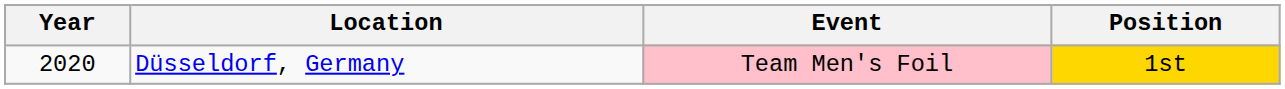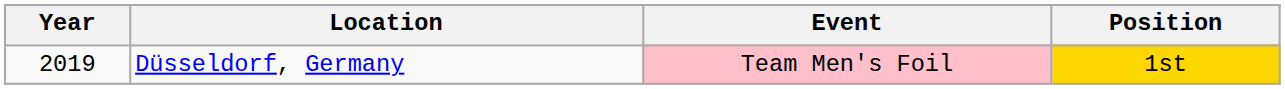 <table class="wikitable" width="50%" style="font-size:90%; text-align:center;">
 <tr>
 <th>Year</th>
 <th>Location</th>
 <th>Event</th>
 <th>Position</th>
 </tr>
 <tr>
-<td>2020</td>
+<td>2019</td>
 <td rowspan="1" align="left"> <a href='#'>Düsseldorf</a>, <a href='#'>Germany</a></td>
 <td style="background: pink;">Team Men's Foil</td>
 <td bgcolor="gold">1st</td>
 </tr>
 </table>
